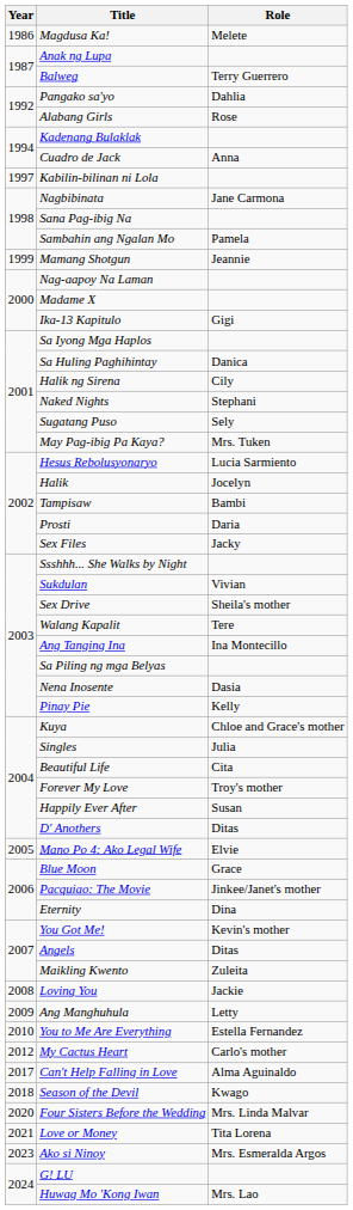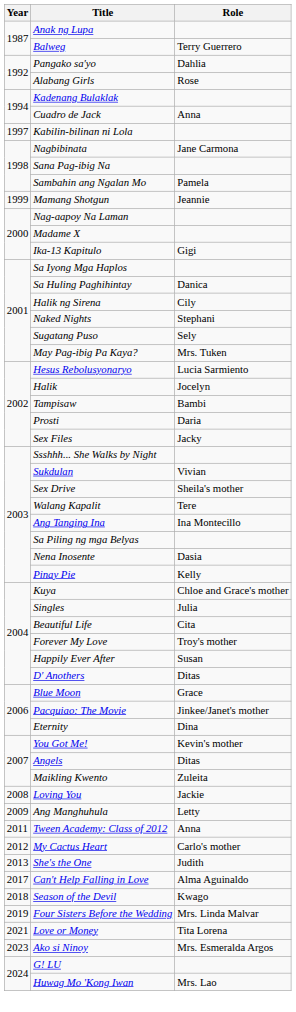 <table class="wikitable">
 <tr>
 <th>Year</th>
 <th>Title</th>
 <th>Role</th>
-</tr>
-<tr>
-<td>1986</td>
-<td><em>Magdusa Ka!</em></td>
-<td>Melete</td>
 </tr>
 <tr>
 <td rowspan="2">1987</td>
 <td><em><a href='#'>Anak ng Lupa</a></em></td>
 <td></td>
 </tr>
 <tr>
 <td><em><a href='#'>Balweg</a></em></td>
 <td>Terry Guerrero</td>
 </tr>
 <tr>
 <td rowspan="2">1992</td>
 <td><em>Pangako sa'yo</em></td>
 <td>Dahlia</td>
 </tr>
 <tr>
 <td><em>Alabang Girls</em></td>
 <td>Rose</td>
 </tr>
 <tr>
 <td rowspan="2">1994</td>
 <td><em><a href='#'>Kadenang Bulaklak</a></em></td>
 <td></td>
 </tr>
 <tr>
 <td><em>Cuadro de Jack</em></td>
 <td>Anna </td>
 </tr>
 <tr>
 <td>1997</td>
 <td><em>Kabilin-bilinan ni Lola</em></td>
 <td></td>
 </tr>
 <tr>
 <td rowspan="3">1998</td>
 <td><em>Nagbibinata</em></td>
 <td>Jane Carmona</td>
 </tr>
 <tr>
 <td><em>Sana Pag-ibig Na</em></td>
 <td></td>
 </tr>
 <tr>
 <td><em>Sambahin ang Ngalan Mo</em></td>
 <td>Pamela</td>
 </tr>
 <tr>
 <td>1999</td>
 <td><em>Mamang Shotgun</em></td>
 <td>Jeannie</td>
 </tr>
 <tr>
 <td rowspan="3">2000</td>
 <td><em>Nag-aapoy Na Laman</em></td>
 <td></td>
 </tr>
 <tr>
 <td><em>Madame X</em></td>
 <td></td>
 </tr>
 <tr>
 <td><em>Ika-13 Kapitulo</em></td>
 <td>Gigi</td>
 </tr>
 <tr>
 <td rowspan="6">2001</td>
 <td><em>Sa Iyong Mga Haplos</em></td>
 <td></td>
 </tr>
 <tr>
 <td><em>Sa Huling Paghihintay</em></td>
 <td>Danica</td>
 </tr>
 <tr>
 <td><em>Halik ng Sirena</em></td>
 <td>Cily</td>
 </tr>
 <tr>
 <td><em>Naked Nights</em></td>
 <td>Stephani</td>
 </tr>
 <tr>
 <td><em>Sugatang Puso</em></td>
 <td>Sely</td>
 </tr>
 <tr>
 <td><em>May Pag-ibig Pa Kaya?</em></td>
 <td>Mrs. Tuken</td>
 </tr>
 <tr>
 <td rowspan="5">2002</td>
 <td><em><a href='#'>Hesus Rebolusyonaryo</a></em></td>
 <td>Lucia Sarmiento</td>
 </tr>
 <tr>
 <td><em>Halik</em></td>
 <td>Jocelyn</td>
 </tr>
 <tr>
 <td><em>Tampisaw</em></td>
 <td>Bambi</td>
 </tr>
 <tr>
 <td><em>Prosti</em></td>
 <td>Daria</td>
 </tr>
 <tr>
 <td><em>Sex Files</em></td>
 <td>Jacky</td>
 </tr>
 <tr>
 <td rowspan="8">2003</td>
 <td><em>Ssshhh... She Walks by Night</em></td>
 <td></td>
 </tr>
 <tr>
 <td><em><a href='#'>Sukdulan</a></em></td>
 <td>Vivian </td>
 </tr>
 <tr>
 <td><em>Sex Drive</em></td>
 <td>Sheila's mother</td>
 </tr>
 <tr>
 <td><em>Walang Kapalit</em></td>
 <td>Tere</td>
 </tr>
 <tr>
 <td><em><a href='#'>Ang Tanging Ina</a></em></td>
 <td>Ina Montecillo</td>
 </tr>
 <tr>
 <td><em>Sa Piling ng mga Belyas</em></td>
 <td></td>
 </tr>
 <tr>
 <td><em>Nena Inosente</em></td>
 <td>Dasia</td>
 </tr>
 <tr>
 <td><em><a href='#'>Pinay Pie</a></em></td>
 <td>Kelly</td>
 </tr>
 <tr>
 <td rowspan="6">2004</td>
 <td><em>Kuya</em></td>
 <td>Chloe and Grace's mother</td>
 </tr>
 <tr>
 <td><em>Singles</em></td>
 <td>Julia</td>
 </tr>
 <tr>
 <td><em>Beautiful Life</em></td>
 <td>Cita</td>
 </tr>
 <tr>
 <td><em>Forever My Love</em></td>
 <td>Troy's mother</td>
 </tr>
 <tr>
 <td><em>Happily Ever After</em></td>
 <td>Susan</td>
 </tr>
 <tr>
 <td><em><a href='#'>D' Anothers</a></em></td>
 <td>Ditas</td>
 </tr>
 <tr>
-<td>2005</td>
-<td><em><a href='#'>Mano Po 4: Ako Legal Wife</a></em></td>
-<td>Elvie</td>
-</tr>
-<tr>
 <td rowspan="3">2006</td>
 <td><em><a href='#'>Blue Moon</a></em></td>
 <td>Grace</td>
 </tr>
 <tr>
 <td><em><a href='#'>Pacquiao: The Movie</a></em></td>
 <td>Jinkee/Janet's mother</td>
 </tr>
 <tr>
 <td><em>Eternity</em></td>
 <td>Dina</td>
 </tr>
 <tr>
 <td rowspan="3">2007</td>
 <td><em><a href='#'>You Got Me!</a></em></td>
 <td>Kevin's mother</td>
 </tr>
 <tr>
 <td><em><a href='#'>Angels</a></em></td>
 <td>Ditas</td>
 </tr>
 <tr>
 <td><em>Maikling Kwento</em></td>
 <td>Zuleita</td>
 </tr>
 <tr>
 <td>2008</td>
 <td><em><a href='#'>Loving You</a></em></td>
 <td>Jackie</td>
 </tr>
 <tr>
 <td>2009</td>
 <td><em>Ang Manghuhula</em></td>
 <td>Letty</td>
 </tr>
 <tr>
-<td>2010</td>
-<td><em><a href='#'>You to Me Are Everything</a></em></td>
-<td>Estella Fernandez</td>
+<td>2011</td>
+<td><em><a href='#'>Tween Academy: Class of 2012</a></em></td>
+<td>Anna</td>
 </tr>
 <tr>
 <td>2012</td>
 <td><em><a href='#'>My Cactus Heart</a></em></td>
 <td>Carlo's mother</td>
+</tr>
+<tr>
+<td>2013</td>
+<td><em><a href='#'>She's the One</a></em></td>
+<td>Judith</td>
 </tr>
 <tr>
 <td>2017</td>
 <td><em><a href='#'>Can't Help Falling in Love</a></em></td>
 <td>Alma Aguinaldo</td>
 </tr>
 <tr>
 <td>2018</td>
 <td><em><a href='#'>Season of the Devil</a></em></td>
 <td>Kwago</td>
 </tr>
 <tr>
-<td>2020</td>
+<td>2019</td>
 <td><em><a href='#'>Four Sisters Before the Wedding</a></em></td>
 <td>Mrs. Linda Malvar</td>
 </tr>
 <tr>
 <td>2021</td>
 <td><em><a href='#'>Love or Money</a></em></td>
 <td>Tita Lorena</td>
 </tr>
 <tr>
 <td>2023</td>
 <td><em><a href='#'>Ako si Ninoy</a></em></td>
 <td>Mrs. Esmeralda Argos</td>
 </tr>
 <tr>
 <td rowspan="2">2024</td>
 <td><em><a href='#'>G! LU</a></em></td>
 <td></td>
 </tr>
 <tr>
 <td><em><a href='#'>Huwag Mo 'Kong Iwan</a></em></td>
 <td>Mrs. Lao</td>
 </tr>
 </table>
